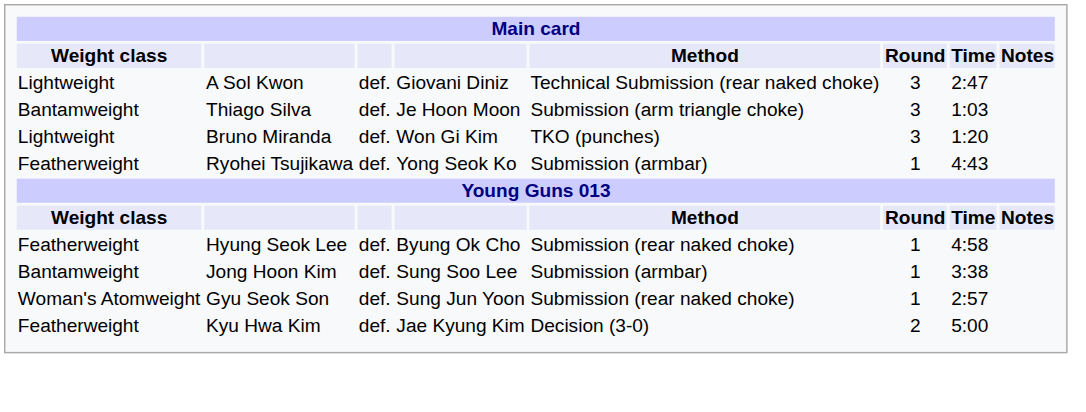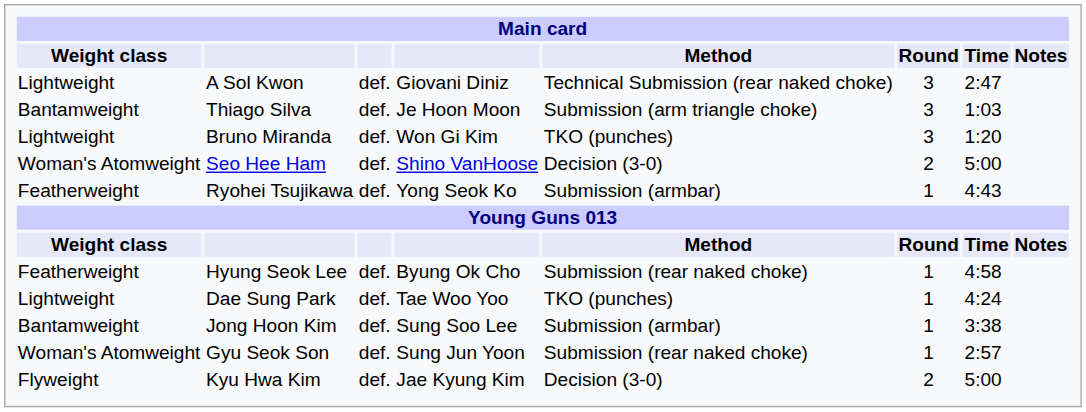 <table style="font-size: 84%; border: 1px solid darkgray; padding: 0.43em; background-color: #F8F9FA;">
 <tr>
 <th colspan="8" style="background-color: #ccf; color: #000080; text-align: center;">Main card</th>
 </tr>
 <tr>
 <th colspan="1" style="background-color: #E6E8FA; color: #000000; text-align: center;">Weight class</th>
 <th colspan="1" style="background-color: #E6E8FA; color: #000000; text-align: center;"></th>
 <th colspan="1" style="background-color: #E6E8FA; color: #000000; text-align: center;"></th>
 <th colspan="1" style="background-color: #E6E8FA; color: #000000; text-align: center;"></th>
 <th colspan="1" style="background-color: #E6E8FA; color: #000000; text-align: center;">Method</th>
 <th colspan="1" style="background-color: #E6E8FA; color: #000000; text-align: center;">Round</th>
 <th colspan="1" style="background-color: #E6E8FA; color: #000000; text-align: center;">Time</th>
 <th colspan="1" style="background-color: #E6E8FA; color: #000000; text-align: center;">Notes</th>
 </tr>
 <tr>
 <td>Lightweight</td>
 <td> A Sol Kwon</td>
 <td>def.</td>
 <td> Giovani Diniz</td>
 <td>Technical Submission (rear naked choke)</td>
 <td align="center">3</td>
 <td>2:47</td>
 <td></td>
 </tr>
 <tr>
 <td>Bantamweight</td>
 <td> Thiago Silva</td>
 <td>def.</td>
 <td> Je Hoon Moon</td>
 <td>Submission (arm triangle choke)</td>
 <td align="center">3</td>
 <td>1:03</td>
 <td></td>
 </tr>
 <tr>
 <td>Lightweight</td>
 <td> Bruno Miranda</td>
 <td>def.</td>
 <td> Won Gi Kim</td>
 <td>TKO (punches)</td>
 <td align="center">3</td>
 <td>1:20</td>
 <td></td>
 </tr>
 <tr>
+<td>Woman's Atomweight</td>
+<td> <a href='#'>Seo Hee Ham</a></td>
+<td>def.</td>
+<td> <a href='#'>Shino VanHoose</a></td>
+<td>Decision (3-0)</td>
+<td align="center">2</td>
+<td>5:00</td>
+<td></td>
+</tr>
+<tr>
 <td>Featherweight</td>
 <td> Ryohei Tsujikawa</td>
 <td>def.</td>
 <td> Yong Seok Ko</td>
 <td>Submission (armbar)</td>
 <td align="center">1</td>
 <td>4:43</td>
 <td></td>
 </tr>
 <tr>
 <th colspan="8" style="background-color: #ccf; color: #000080; text-align: center;">Young Guns 013</th>
 </tr>
 <tr>
 <th colspan="1" style="background-color: #E6E8FA; color: #000000; text-align: center;">Weight class</th>
 <th colspan="1" style="background-color: #E6E8FA; color: #000000; text-align: center;"></th>
 <th colspan="1" style="background-color: #E6E8FA; color: #000000; text-align: center;"></th>
 <th colspan="1" style="background-color: #E6E8FA; color: #000000; text-align: center;"></th>
 <th colspan="1" style="background-color: #E6E8FA; color: #000000; text-align: center;">Method</th>
 <th colspan="1" style="background-color: #E6E8FA; color: #000000; text-align: center;">Round</th>
 <th colspan="1" style="background-color: #E6E8FA; color: #000000; text-align: center;">Time</th>
 <th colspan="1" style="background-color: #E6E8FA; color: #000000; text-align: center;">Notes</th>
 </tr>
 <tr>
 <td>Featherweight</td>
 <td> Hyung Seok Lee</td>
 <td>def.</td>
 <td> Byung Ok Cho</td>
 <td>Submission (rear naked choke)</td>
 <td align="center">1</td>
 <td>4:58</td>
 <td></td>
 </tr>
 <tr>
+<td>Lightweight</td>
+<td> Dae Sung Park</td>
+<td>def.</td>
+<td> Tae Woo Yoo</td>
+<td>TKO (punches)</td>
+<td align="center">1</td>
+<td>4:24</td>
+<td></td>
+</tr>
+<tr>
 <td>Bantamweight</td>
 <td> Jong Hoon Kim</td>
 <td>def.</td>
 <td> Sung Soo Lee</td>
 <td>Submission (armbar)</td>
 <td align="center">1</td>
 <td>3:38</td>
 <td></td>
 </tr>
 <tr>
 <td>Woman's Atomweight</td>
 <td> Gyu Seok Son</td>
 <td>def.</td>
 <td> Sung Jun Yoon</td>
 <td>Submission (rear naked choke)</td>
 <td align="center">1</td>
 <td>2:57</td>
 <td></td>
 </tr>
 <tr>
-<td>Featherweight</td>
+<td>Flyweight</td>
 <td> Kyu Hwa Kim</td>
 <td>def.</td>
 <td> Jae Kyung Kim</td>
 <td>Decision (3-0)</td>
 <td align="center">2</td>
 <td>5:00</td>
 <td></td>
 </tr>
 <tr>
 </tr>
 </table>
